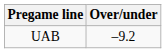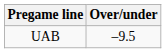 <table class="wikitable" style="margin-right: auto; margin-right: auto; border: none;">
 <tr align="center">
 <th style=>Pregame line</th>
 <th style=>Over/under</th>
 </tr>
 <tr align="center">
 <td>UAB</td>
-<td>–9.2</td>
+<td>–9.5</td>
 </tr>
 </table>
